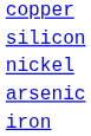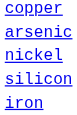 <table>
 <tr>
 <td></td>
 <td> </td>
 <td><a href='#'>copper</a></td>
 </tr>
 <tr>
 <td></td>
 <td></td>
-<td><a href='#'>silicon</a></td>
+<td><a href='#'>arsenic</a></td>
 </tr>
 <tr>
 <td></td>
 <td></td>
 <td><a href='#'>nickel</a></td>
 </tr>
 <tr>
 <td></td>
 <td></td>
-<td><a href='#'>arsenic</a></td>
+<td><a href='#'>silicon</a></td>
 </tr>
 <tr>
 <td></td>
 <td></td>
 <td><a href='#'>iron</a></td>
 </tr>
 </table>
